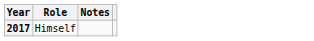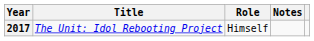 <table class="wikitable plainrowheaders sortable">
 <tr>
 <th scope="col">Year</th>
+<th scope="col">Title</th>
 <th scope="col">Role</th>
 <th scope="col">Notes</th>
 <th scope="col" class="unsortable"></th>
 </tr>
 <tr>
 <th scope="row">2017</th>
+<td><em><a href='#'>The Unit: Idol Rebooting Project</a></em></td>
 <td>Himself</td>
 <td></td>
 <td style="text-align:center"></td>
 </tr>
 </table>
